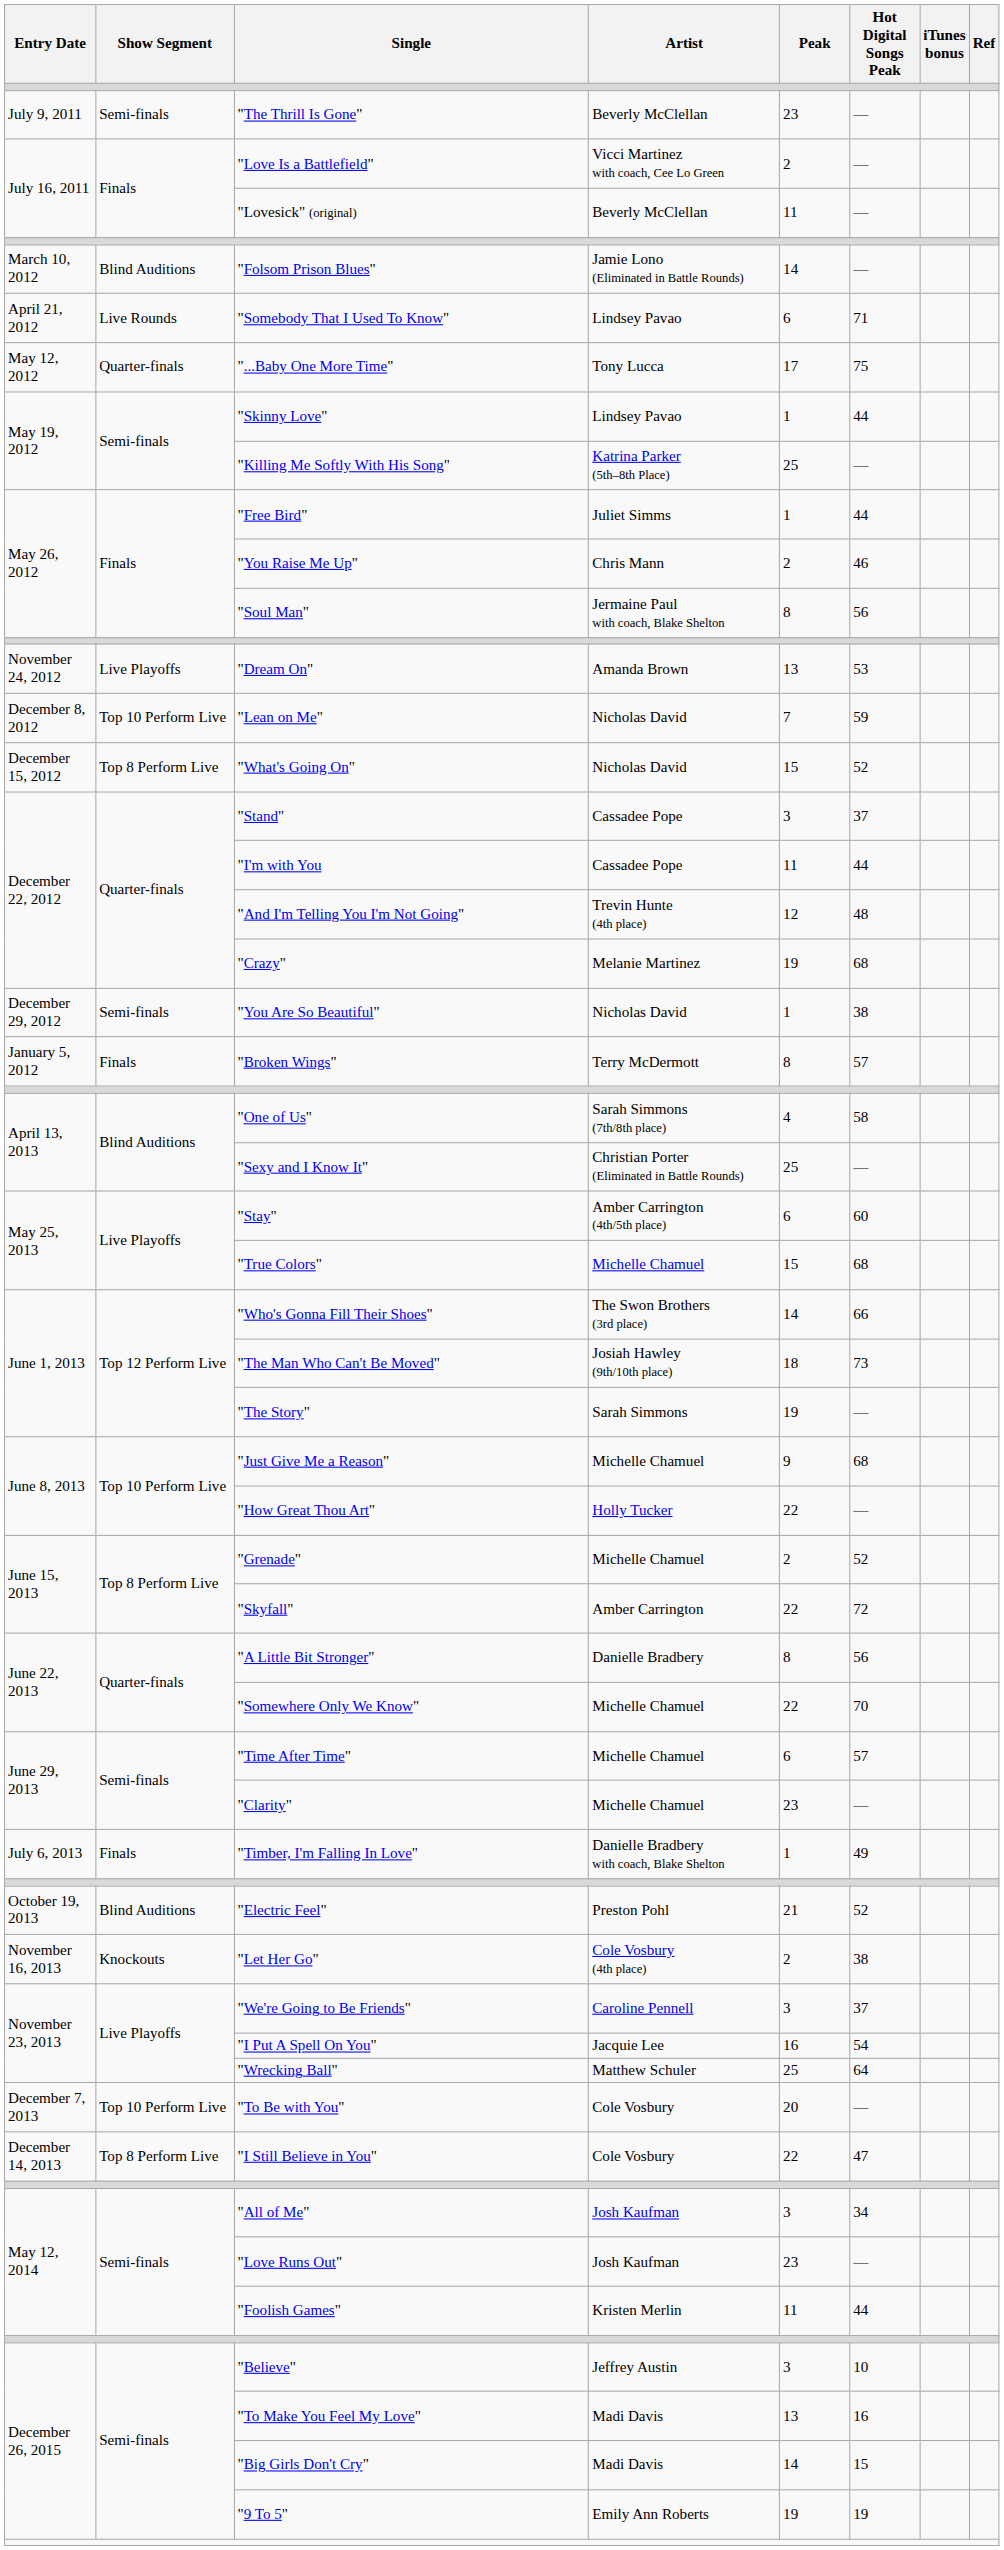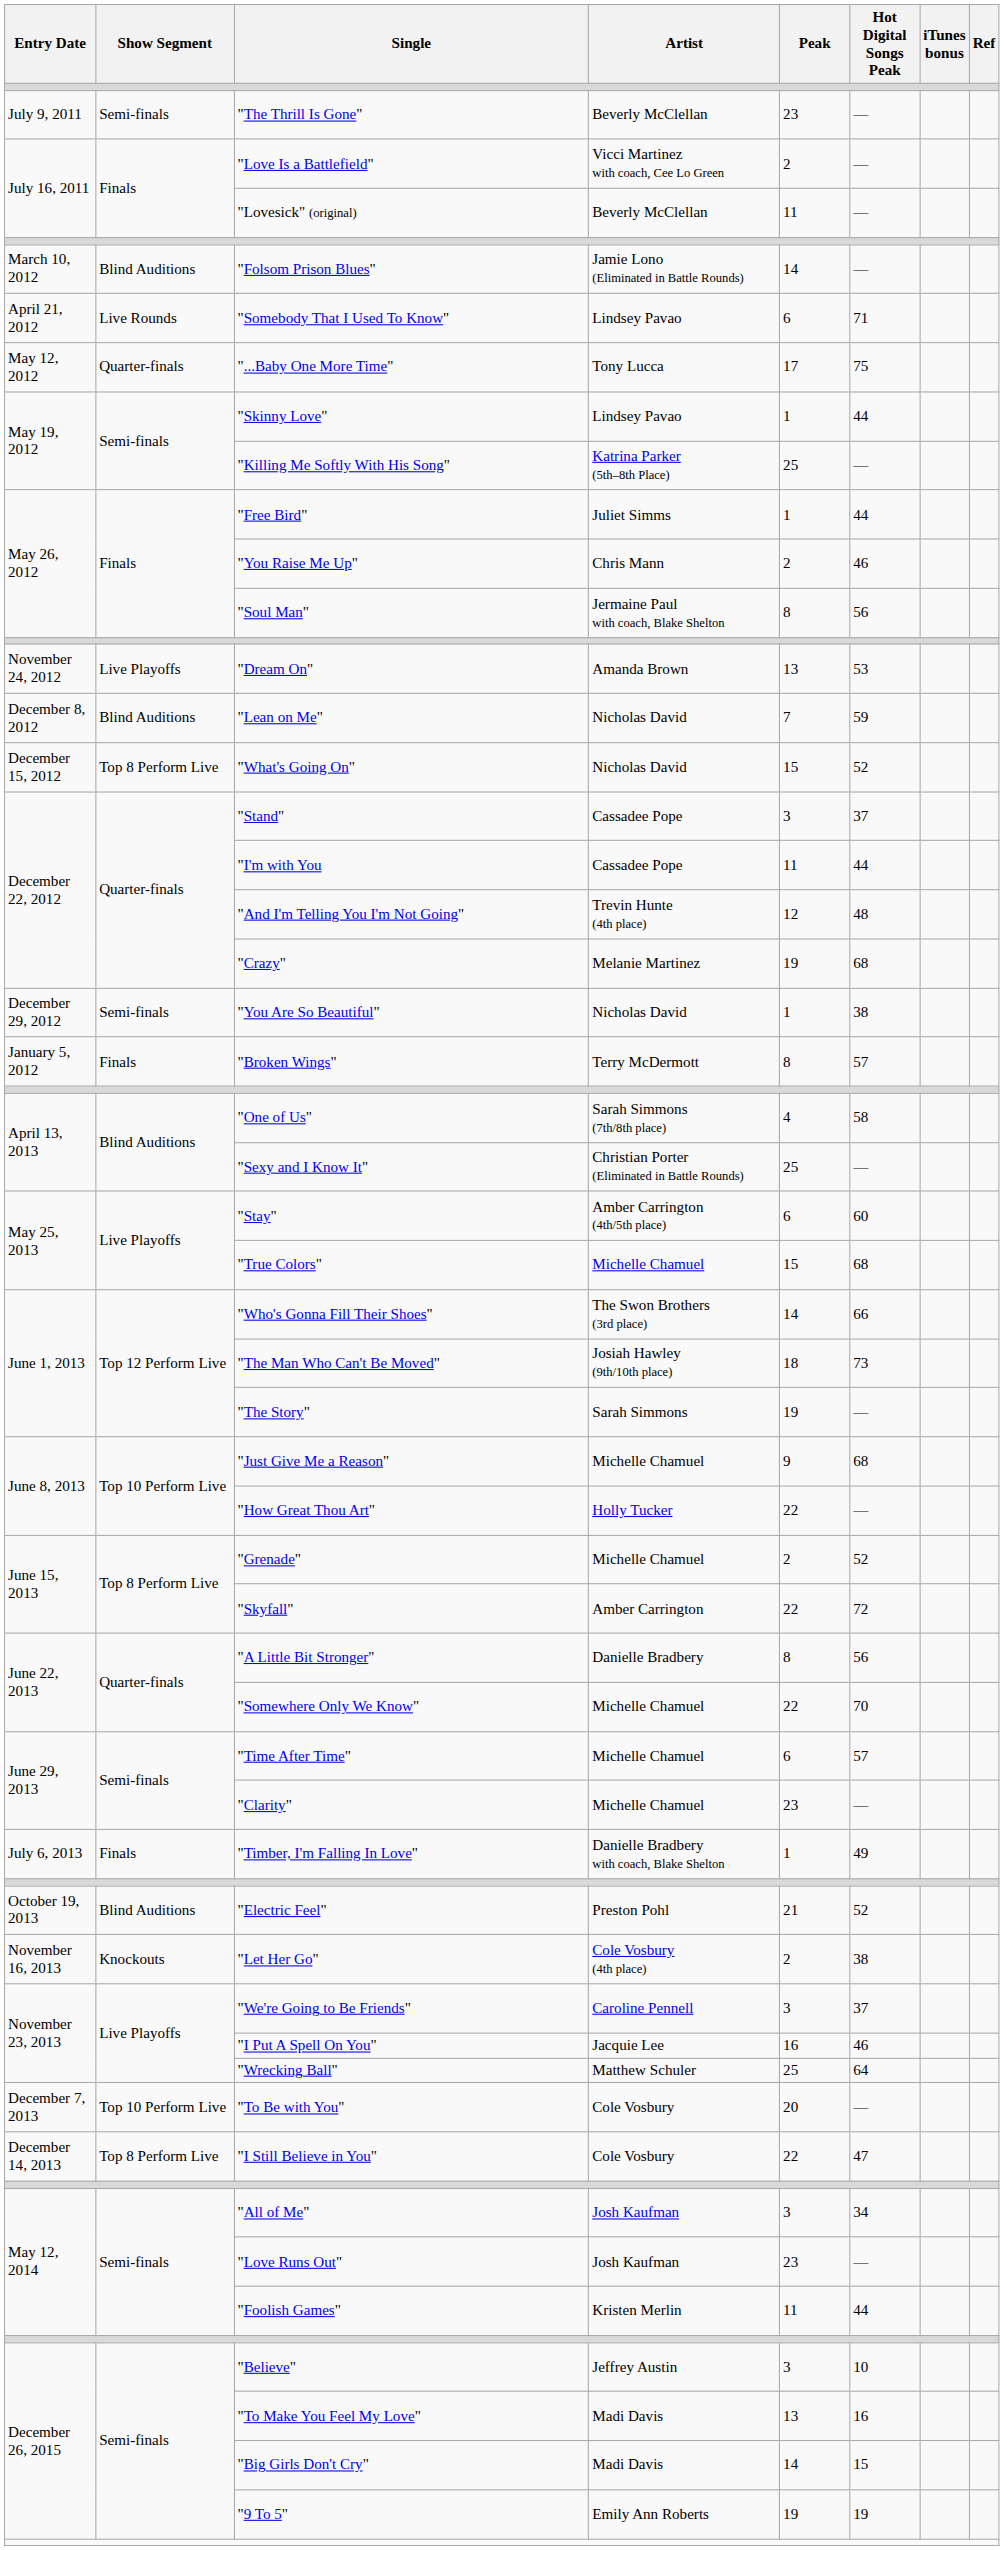 <table class="wikitable" style="width: 75%; font-size: 90%;">
 <tr>
 <th scope="col" width="80">Entry Date</th>
 <th scope="col" width="125">Show Segment</th>
 <th>Single</th>
 <th scope="col" width="175">Artist</th>
 <th scope="col" width="60">Peak</th>
 <th scope="col" width="60">Hot Digital Songs Peak</th>
 <th scope="col" width="35">iTunes bonus</th>
 <th scope="col" width="10">Ref</th>
 </tr>
 <tr>
 <td style="background:#D9D9D9;" colspan="8"></td>
 </tr>
 <tr>
 <td style="height: 40px;">July 9, 2011</td>
 <td>Semi-finals</td>
 <td>"<a href='#'>The Thrill Is Gone</a>"</td>
 <td>Beverly McClellan</td>
 <td>23</td>
 <td>—</td>
 <td></td>
 <td></td>
 </tr>
 <tr>
 <td rowspan=2>July 16, 2011</td>
 <td rowspan=2>Finals</td>
 <td style="height: 40px;">"<a href='#'>Love Is a Battlefield</a>"</td>
 <td>Vicci Martinez<br><small>with coach, Cee Lo Green</small></td>
 <td>2</td>
 <td>—</td>
 <td></td>
 <td></td>
 </tr>
 <tr>
 <td style="height: 40px;">"Lovesick" <small>(original)</small></td>
 <td>Beverly McClellan</td>
 <td>11</td>
 <td>—</td>
 <td></td>
 <td></td>
 </tr>
 <tr>
 <td style="background:#D9D9D9;" colspan="8"></td>
 </tr>
 <tr>
 <td style="height: 40px;">March 10, 2012</td>
 <td>Blind Auditions</td>
 <td>"<a href='#'>Folsom Prison Blues</a>"</td>
 <td>Jamie Lono<br><small>(Eliminated in Battle Rounds)</small></td>
 <td>14</td>
 <td>—</td>
 <td></td>
 <td></td>
 </tr>
 <tr>
 <td style="height: 40px;">April 21, 2012</td>
 <td>Live Rounds</td>
 <td>"<a href='#'>Somebody That I Used To Know</a>"</td>
 <td>Lindsey Pavao</td>
 <td>6</td>
 <td>71</td>
 <td></td>
 <td><br></td>
 </tr>
 <tr>
 <td style="height: 40px;">May 12, 2012</td>
 <td>Quarter-finals</td>
 <td>"<a href='#'>...Baby One More Time</a>"</td>
 <td>Tony Lucca</td>
 <td>17</td>
 <td>75</td>
 <td></td>
 <td><br></td>
 </tr>
 <tr>
 <td rowspan=2>May 19, 2012</td>
 <td rowspan=2>Semi-finals</td>
 <td style="height: 40px;">"<a href='#'>Skinny Love</a>"</td>
 <td>Lindsey Pavao</td>
 <td>1</td>
 <td>44</td>
 <td></td>
 <td><br></td>
 </tr>
 <tr>
 <td style="height: 40px;">"<a href='#'>Killing Me Softly With His Song</a>"</td>
 <td><a href='#'>Katrina Parker</a><br><small>(5th–8th Place)</small></td>
 <td>25</td>
 <td>—</td>
 <td></td>
 <td></td>
 </tr>
 <tr>
 <td rowspan=3>May 26, 2012</td>
 <td rowspan=3>Finals</td>
 <td style="height: 40px;">"<a href='#'>Free Bird</a>"</td>
 <td>Juliet Simms</td>
 <td>1</td>
 <td>44</td>
 <td></td>
 <td><br></td>
 </tr>
 <tr>
 <td style="height: 40px;">"<a href='#'>You Raise Me Up</a>"</td>
 <td>Chris Mann</td>
 <td>2</td>
 <td>46</td>
 <td></td>
 <td><br></td>
 </tr>
 <tr>
 <td style="height: 40px;">"<a href='#'>Soul Man</a>"</td>
 <td>Jermaine Paul<br> <small>with coach, Blake Shelton</small></td>
 <td>8</td>
 <td>56</td>
 <td></td>
 <td><br></td>
 </tr>
 <tr>
 <td style="background:#D9D9D9;" colspan="8"></td>
 </tr>
 <tr>
 <td style="height:40px;">November 24, 2012</td>
 <td>Live Playoffs</td>
 <td>"<a href='#'>Dream On</a>"</td>
 <td>Amanda Brown</td>
 <td>13</td>
 <td>53</td>
 <td></td>
 <td><br></td>
 </tr>
 <tr>
 <td style="height: 40px;">December 8, 2012</td>
-<td>Top 10 Perform Live</td>
+<td>Blind Auditions</td>
 <td>"<a href='#'>Lean on Me</a>"</td>
 <td>Nicholas David</td>
 <td>7</td>
 <td>59</td>
 <td></td>
 <td></td>
 </tr>
 <tr>
 <td>December 15, 2012</td>
 <td>Top 8 Perform Live</td>
 <td style="height:40px;">"<a href='#'>What's Going On</a>"</td>
 <td>Nicholas David</td>
 <td>15</td>
 <td>52</td>
 <td></td>
 <td></td>
 </tr>
 <tr>
 <td rowspan=4>December 22, 2012</td>
 <td rowspan=4>Quarter-finals</td>
 <td style="height:40px;">"<a href='#'>Stand</a>"</td>
 <td>Cassadee Pope</td>
 <td>3</td>
 <td>37</td>
 <td></td>
 <td><br></td>
 </tr>
 <tr>
 <td style="height:40px;">"<a href='#'>I'm with You</a></td>
 <td>Cassadee Pope</td>
 <td>11</td>
 <td>44</td>
 <td></td>
 <td><br></td>
 </tr>
 <tr>
 <td style="height:40px;">"<a href='#'>And I'm Telling You I'm Not Going</a>"</td>
 <td>Trevin Hunte<br><small>(4th place)</small></td>
 <td>12</td>
 <td>48</td>
 <td></td>
 <td></td>
 </tr>
 <tr>
 <td style="height:40px;">"<a href='#'>Crazy</a>"</td>
 <td>Melanie Martinez</td>
 <td>19</td>
 <td>68</td>
 <td></td>
 <td><br></td>
 </tr>
 <tr>
 <td>December 29, 2012</td>
 <td>Semi-finals</td>
 <td style="height:40px;">"<a href='#'>You Are So Beautiful</a>"</td>
 <td>Nicholas David</td>
 <td>1</td>
 <td>38</td>
 <td></td>
 <td></td>
 </tr>
 <tr>
 <td>January 5, 2012</td>
 <td>Finals</td>
 <td style="height:40px;">"<a href='#'>Broken Wings</a>"</td>
 <td>Terry McDermott</td>
 <td>8</td>
 <td>57</td>
 <td></td>
 <td></td>
 </tr>
 <tr>
 <td style="background:#D9D9D9;" colspan="8"></td>
 </tr>
 <tr>
 <td rowspan=2>April 13, 2013</td>
 <td rowspan=2>Blind Auditions</td>
 <td style="height: 40px;">"<a href='#'>One of Us</a>"</td>
 <td>Sarah Simmons<br><small>(7th/8th place)</small></td>
 <td>4</td>
 <td>58</td>
 <td></td>
 <td></td>
 </tr>
 <tr>
 <td style="height:40px;">"<a href='#'>Sexy and I Know It</a>"</td>
 <td>Christian Porter<br><small>(Eliminated in Battle Rounds)</small></td>
 <td>25</td>
 <td>—</td>
 <td></td>
 <td></td>
 </tr>
 <tr>
 <td rowspan=2>May 25, 2013</td>
 <td rowspan=2>Live Playoffs</td>
 <td style="height:40px;">"<a href='#'>Stay</a>"</td>
 <td>Amber Carrington<br><small>(4th/5th place)</small></td>
 <td>6</td>
 <td>60</td>
 <td></td>
 <td></td>
 </tr>
 <tr>
 <td style="height:40px;">"<a href='#'>True Colors</a>"</td>
 <td><a href='#'>Michelle Chamuel</a></td>
 <td>15</td>
 <td>68</td>
 <td></td>
 <td></td>
 </tr>
 <tr>
 <td rowspan=3>June 1, 2013</td>
 <td rowspan=3>Top 12 Perform Live</td>
 <td style="height:40px;">"<a href='#'>Who's Gonna Fill Their Shoes</a>"</td>
 <td>The Swon Brothers<br><small>(3rd place)</small></td>
 <td>14</td>
 <td>66</td>
 <td></td>
 <td></td>
 </tr>
 <tr>
 <td style="height:40px;">"<a href='#'>The Man Who Can't Be Moved</a>"</td>
 <td>Josiah Hawley<br><small>(9th/10th place)</small></td>
 <td>18</td>
 <td>73</td>
 <td></td>
 <td></td>
 </tr>
 <tr>
 <td style="height:40px;">"<a href='#'>The Story</a>"</td>
 <td>Sarah Simmons</td>
 <td>19</td>
 <td>—</td>
 <td></td>
 <td></td>
 </tr>
 <tr>
 <td rowspan=2>June 8, 2013</td>
 <td rowspan=2>Top 10 Perform Live</td>
 <td style="height:40px;">"<a href='#'>Just Give Me a Reason</a>"</td>
 <td>Michelle Chamuel</td>
 <td>9</td>
 <td>68</td>
 <td></td>
 <td></td>
 </tr>
 <tr>
 <td style="height:40px;">"<a href='#'>How Great Thou Art</a>"</td>
 <td><a href='#'>Holly Tucker</a></td>
 <td>22</td>
 <td>—</td>
 <td></td>
 <td></td>
 </tr>
 <tr>
 <td rowspan=2>June 15, 2013</td>
 <td rowspan=2>Top 8 Perform Live</td>
 <td style="height: 40px;">"<a href='#'>Grenade</a>"</td>
 <td>Michelle Chamuel</td>
 <td>2</td>
 <td>52</td>
 <td></td>
 <td></td>
 </tr>
 <tr>
 <td style="height: 40px;">"<a href='#'>Skyfall</a>"</td>
 <td>Amber Carrington</td>
 <td>22</td>
 <td>72</td>
 <td></td>
 <td></td>
 </tr>
 <tr>
 <td rowspan=2>June 22, 2013</td>
 <td rowspan=2>Quarter-finals</td>
 <td style="height: 40px;">"<a href='#'>A Little Bit Stronger</a>"</td>
 <td>Danielle Bradbery</td>
 <td>8</td>
 <td>56</td>
 <td></td>
 <td></td>
 </tr>
 <tr>
 <td style="height: 40px;">"<a href='#'>Somewhere Only We Know</a>"</td>
 <td>Michelle Chamuel</td>
 <td>22</td>
 <td>70</td>
 <td></td>
 <td></td>
 </tr>
 <tr>
 <td rowspan=2>June 29, 2013</td>
 <td rowspan=2>Semi-finals</td>
 <td style="height: 40px;">"<a href='#'>Time After Time</a>"</td>
 <td>Michelle Chamuel</td>
 <td>6</td>
 <td>57</td>
 <td></td>
 <td></td>
 </tr>
 <tr>
 <td style="height: 40px;">"<a href='#'>Clarity</a>"</td>
 <td>Michelle Chamuel</td>
 <td>23</td>
 <td>—</td>
 <td></td>
 <td></td>
 </tr>
 <tr>
 <td>July 6, 2013</td>
 <td>Finals</td>
 <td style="height: 40px;">"<a href='#'>Timber, I'm Falling In Love</a>"</td>
 <td>Danielle Bradbery<br><small>with coach, Blake Shelton</small></td>
 <td>1</td>
 <td>49</td>
 <td></td>
 <td></td>
 </tr>
 <tr>
 <td style="background:#D9D9D9;" colspan="8"></td>
 </tr>
 <tr>
 <td>October 19, 2013</td>
 <td>Blind Auditions</td>
 <td style="height:40px;">"<a href='#'>Electric Feel</a>"</td>
 <td>Preston Pohl</td>
 <td>21</td>
 <td>52</td>
 <td></td>
 <td></td>
 </tr>
 <tr>
 <td>November 16, 2013</td>
 <td>Knockouts</td>
 <td style="height:40px;">"<a href='#'>Let Her Go</a>"</td>
 <td><a href='#'>Cole Vosbury</a><br><small>(4th place)</small></td>
 <td>2</td>
 <td>38</td>
 <td></td>
 <td></td>
 </tr>
 <tr>
 <td rowspan=3>November 23, 2013</td>
 <td rowspan=3>Live Playoffs</td>
 <td style="height:40px;">"<a href='#'>We're Going to Be Friends</a>"</td>
 <td><a href='#'>Caroline Pennell</a></td>
 <td>3</td>
 <td>37</td>
 <td></td>
 <td></td>
 </tr>
 <tr>
 <td>"<a href='#'>I Put A Spell On You</a>"</td>
 <td>Jacquie Lee</td>
 <td>16</td>
-<td>54</td>
+<td>46</td>
 <td></td>
 <td></td>
 </tr>
 <tr>
 <td>"<a href='#'>Wrecking Ball</a>"</td>
 <td>Matthew Schuler</td>
 <td>25</td>
 <td>64</td>
 <td></td>
 <td></td>
 </tr>
 <tr>
 <td>December 7, 2013</td>
 <td>Top 10 Perform Live</td>
 <td style="height:40px;">"<a href='#'>To Be with You</a>"</td>
 <td>Cole Vosbury</td>
 <td>20</td>
 <td>—</td>
 <td></td>
 <td></td>
 </tr>
 <tr>
 <td>December 14, 2013</td>
 <td>Top 8 Perform Live</td>
 <td style="height:40px;">"<a href='#'>I Still Believe in You</a>"</td>
 <td>Cole Vosbury</td>
 <td>22</td>
 <td>47</td>
 <td></td>
 <td></td>
 </tr>
 <tr>
 <td style="background:#D9D9D9;" colspan="8"></td>
 </tr>
 <tr>
 <td rowspan="3">May 12, 2014</td>
 <td rowspan="3">Semi-finals</td>
 <td style="height:40px;">"<a href='#'>All of Me</a>"</td>
 <td><a href='#'>Josh Kaufman</a></td>
 <td>3</td>
 <td>34</td>
 <td></td>
 <td></td>
 </tr>
 <tr>
 <td style="height:40px;">"<a href='#'>Love Runs Out</a>"</td>
 <td>Josh Kaufman</td>
 <td>23</td>
 <td>—</td>
 <td></td>
 <td></td>
 </tr>
 <tr>
 <td style="height:40px;">"<a href='#'>Foolish Games</a>"</td>
 <td>Kristen Merlin</td>
 <td>11</td>
 <td>44</td>
 <td></td>
 <td></td>
 </tr>
 <tr>
 <td style="background:#D9D9D9;" colspan="8"></td>
 </tr>
 <tr>
 <td rowspan="4">December 26, 2015</td>
 <td rowspan="4">Semi-finals</td>
 <td style="height:40px;">"<a href='#'>Believe</a>"</td>
 <td>Jeffrey Austin</td>
 <td>3</td>
 <td>10</td>
 <td></td>
 <td></td>
 </tr>
 <tr>
 <td style="height:40px;">"<a href='#'>To Make You Feel My Love</a>"</td>
 <td>Madi Davis</td>
 <td>13</td>
 <td>16</td>
 <td></td>
 <td></td>
 </tr>
 <tr>
 <td style="height:40px;">"<a href='#'>Big Girls Don't Cry</a>"</td>
 <td>Madi Davis</td>
 <td>14</td>
 <td>15</td>
 <td></td>
 <td></td>
 </tr>
 <tr>
 <td style="height:40px;">"<a href='#'>9 To 5</a>"</td>
 <td>Emily Ann Roberts</td>
 <td>19</td>
 <td>19</td>
 <td></td>
 <td></td>
 </tr>
 <tr>
 <td colspan="8" style="font-size:90%"></td>
 </tr>
 <tr>
 </tr>
 </table>
